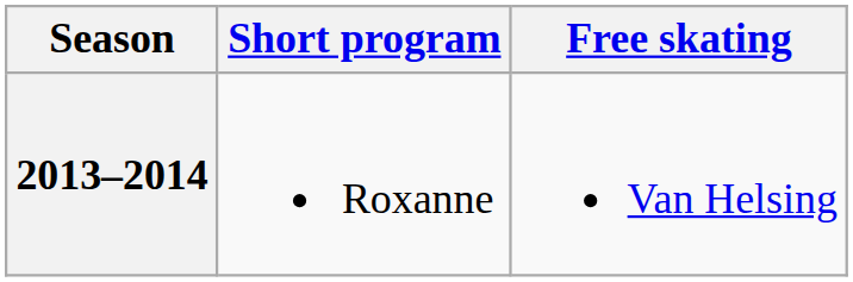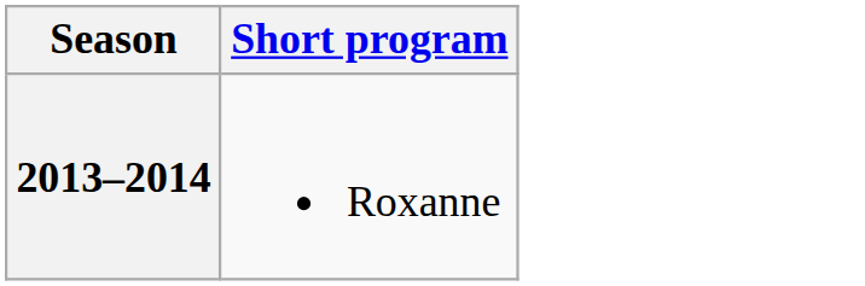 <table class=wikitable style=text-align:center>
 <tr>
 <th>Season</th>
 <th><a href='#'>Short program</a></th>
-<th><a href='#'>Free skating</a></th>
 </tr>
 <tr>
 <th>2013–2014 <br> </th>
 <td><br><ul><li>Roxanne <br> </li></ul></td>
-<td><br><ul><li><a href='#'>Van Helsing</a> <br> </li></ul></td>
 </tr>
 </table>
